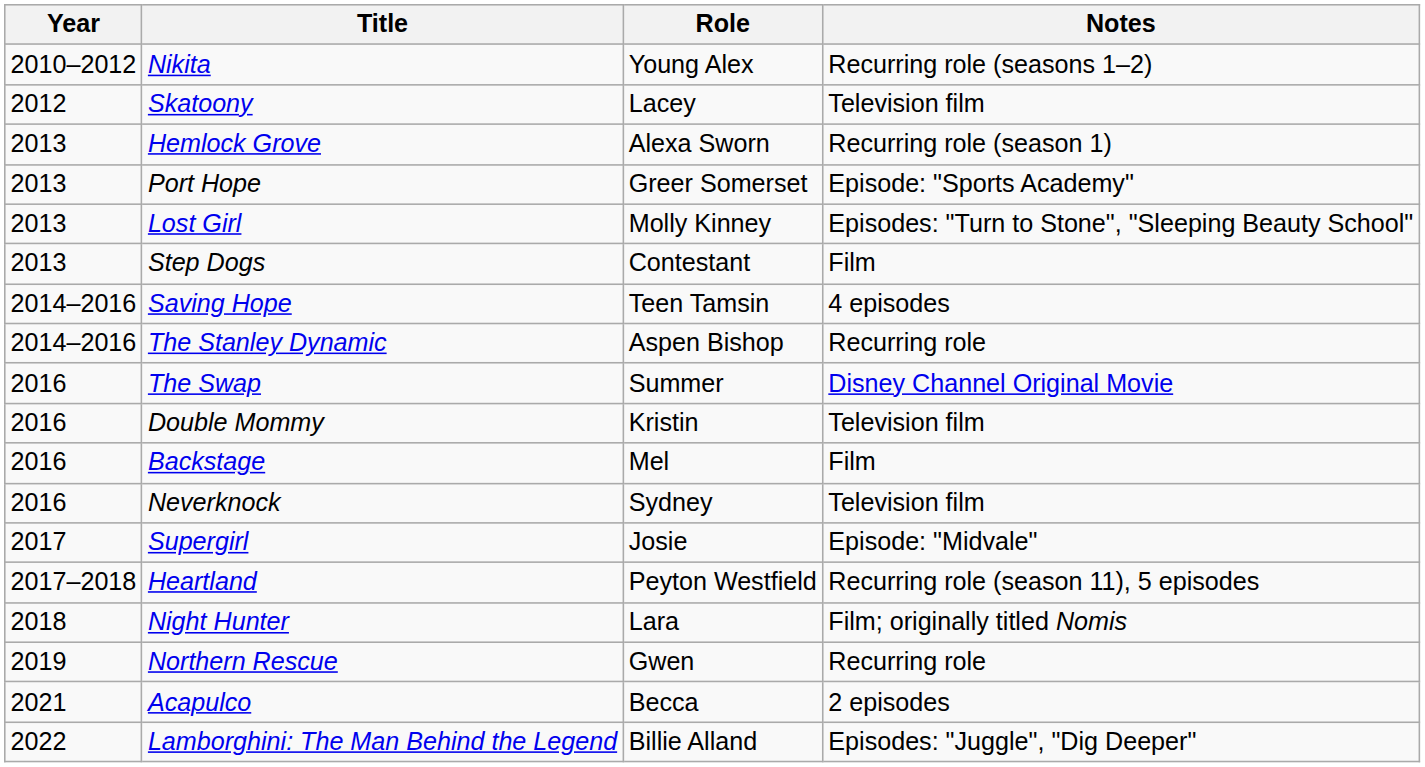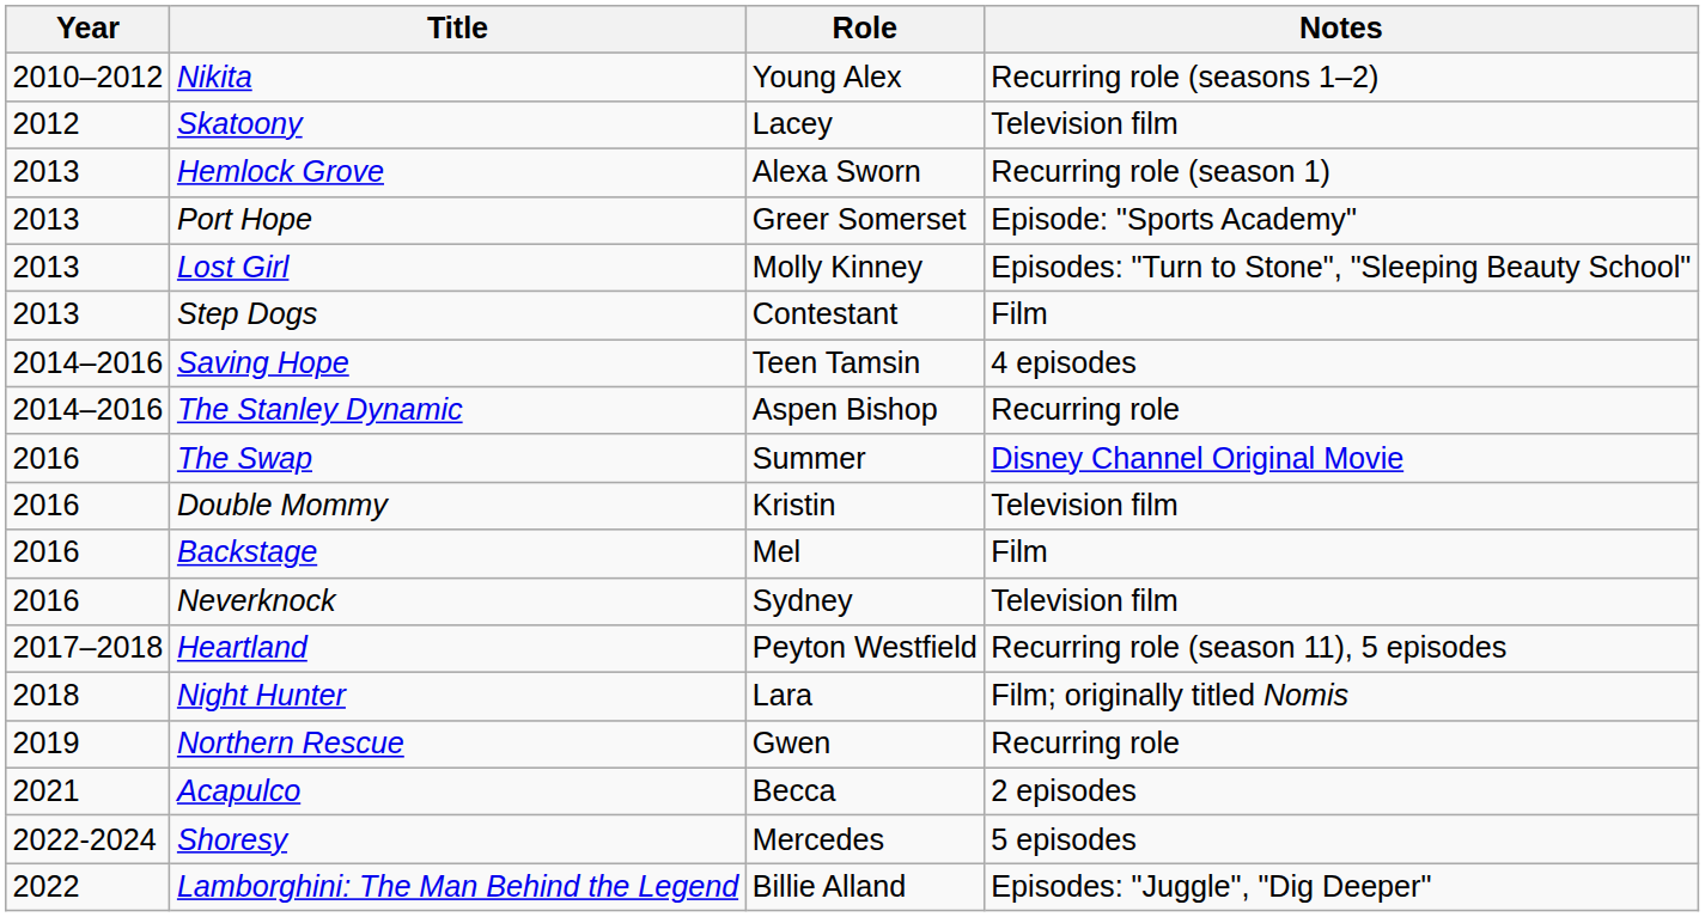 <table class="wikitable sortable">
 <tr>
 <th>Year</th>
 <th>Title</th>
 <th>Role</th>
 <th class="unsortable">Notes</th>
 </tr>
 <tr>
 <td>2010–2012</td>
 <td><em><a href='#'>Nikita</a></em></td>
 <td>Young Alex</td>
 <td>Recurring role (seasons 1–2)</td>
 </tr>
 <tr>
 <td>2012</td>
 <td><em><a href='#'>Skatoony</a></em></td>
 <td>Lacey</td>
 <td>Television film</td>
 </tr>
 <tr>
 <td>2013</td>
 <td><em><a href='#'>Hemlock Grove</a></em></td>
 <td>Alexa Sworn</td>
 <td>Recurring role (season 1)</td>
 </tr>
 <tr>
 <td>2013</td>
 <td><em>Port Hope</em></td>
 <td>Greer Somerset</td>
 <td>Episode: "Sports Academy"</td>
 </tr>
 <tr>
 <td>2013</td>
 <td><em><a href='#'>Lost Girl</a></em></td>
 <td>Molly Kinney</td>
 <td>Episodes: "Turn to Stone", "Sleeping Beauty School"</td>
 </tr>
 <tr>
 <td>2013</td>
 <td><em>Step Dogs</em></td>
 <td>Contestant</td>
 <td>Film</td>
 </tr>
 <tr>
 <td>2014–2016</td>
 <td><em><a href='#'>Saving Hope</a></em></td>
 <td>Teen Tamsin</td>
 <td>4 episodes</td>
 </tr>
 <tr>
 <td>2014–2016</td>
 <td><em><a href='#'>The Stanley Dynamic</a></em></td>
 <td>Aspen Bishop</td>
 <td>Recurring role</td>
 </tr>
 <tr>
 <td>2016</td>
 <td><em><a href='#'>The Swap</a></em></td>
 <td>Summer</td>
 <td><a href='#'>Disney Channel Original Movie</a></td>
 </tr>
 <tr>
 <td>2016</td>
 <td><em>Double Mommy</em></td>
 <td>Kristin</td>
 <td>Television film</td>
 </tr>
 <tr>
 <td>2016</td>
 <td><em><a href='#'>Backstage</a></em></td>
 <td>Mel</td>
 <td>Film</td>
 </tr>
 <tr>
 <td>2016</td>
 <td><em>Neverknock</em></td>
 <td>Sydney</td>
 <td>Television film</td>
 </tr>
 <tr>
-<td>2017</td>
-<td><em><a href='#'>Supergirl</a></em></td>
-<td>Josie</td>
-<td>Episode: "Midvale"</td>
-</tr>
-<tr>
 <td>2017–2018</td>
 <td><em><a href='#'>Heartland</a></em></td>
 <td>Peyton Westfield</td>
 <td>Recurring role (season 11), 5 episodes</td>
 </tr>
 <tr>
 <td>2018</td>
 <td><em><a href='#'>Night Hunter</a></em></td>
 <td>Lara</td>
 <td>Film; originally titled <em>Nomis</em></td>
 </tr>
 <tr>
 <td>2019</td>
 <td><em><a href='#'>Northern Rescue</a></em></td>
 <td>Gwen</td>
 <td>Recurring role</td>
 </tr>
 <tr>
 <td>2021</td>
 <td><em><a href='#'>Acapulco</a></em></td>
 <td>Becca</td>
 <td>2 episodes</td>
 </tr>
 <tr>
+<td>2022-2024</td>
+<td><em><a href='#'>Shoresy</a></em></td>
+<td>Mercedes</td>
+<td>5 episodes</td>
+</tr>
+<tr>
 <td>2022</td>
 <td><em><a href='#'>Lamborghini: The Man Behind the Legend</a></em></td>
 <td>Billie Alland</td>
 <td>Episodes: "Juggle", "Dig Deeper"</td>
 </tr>
 </table>
